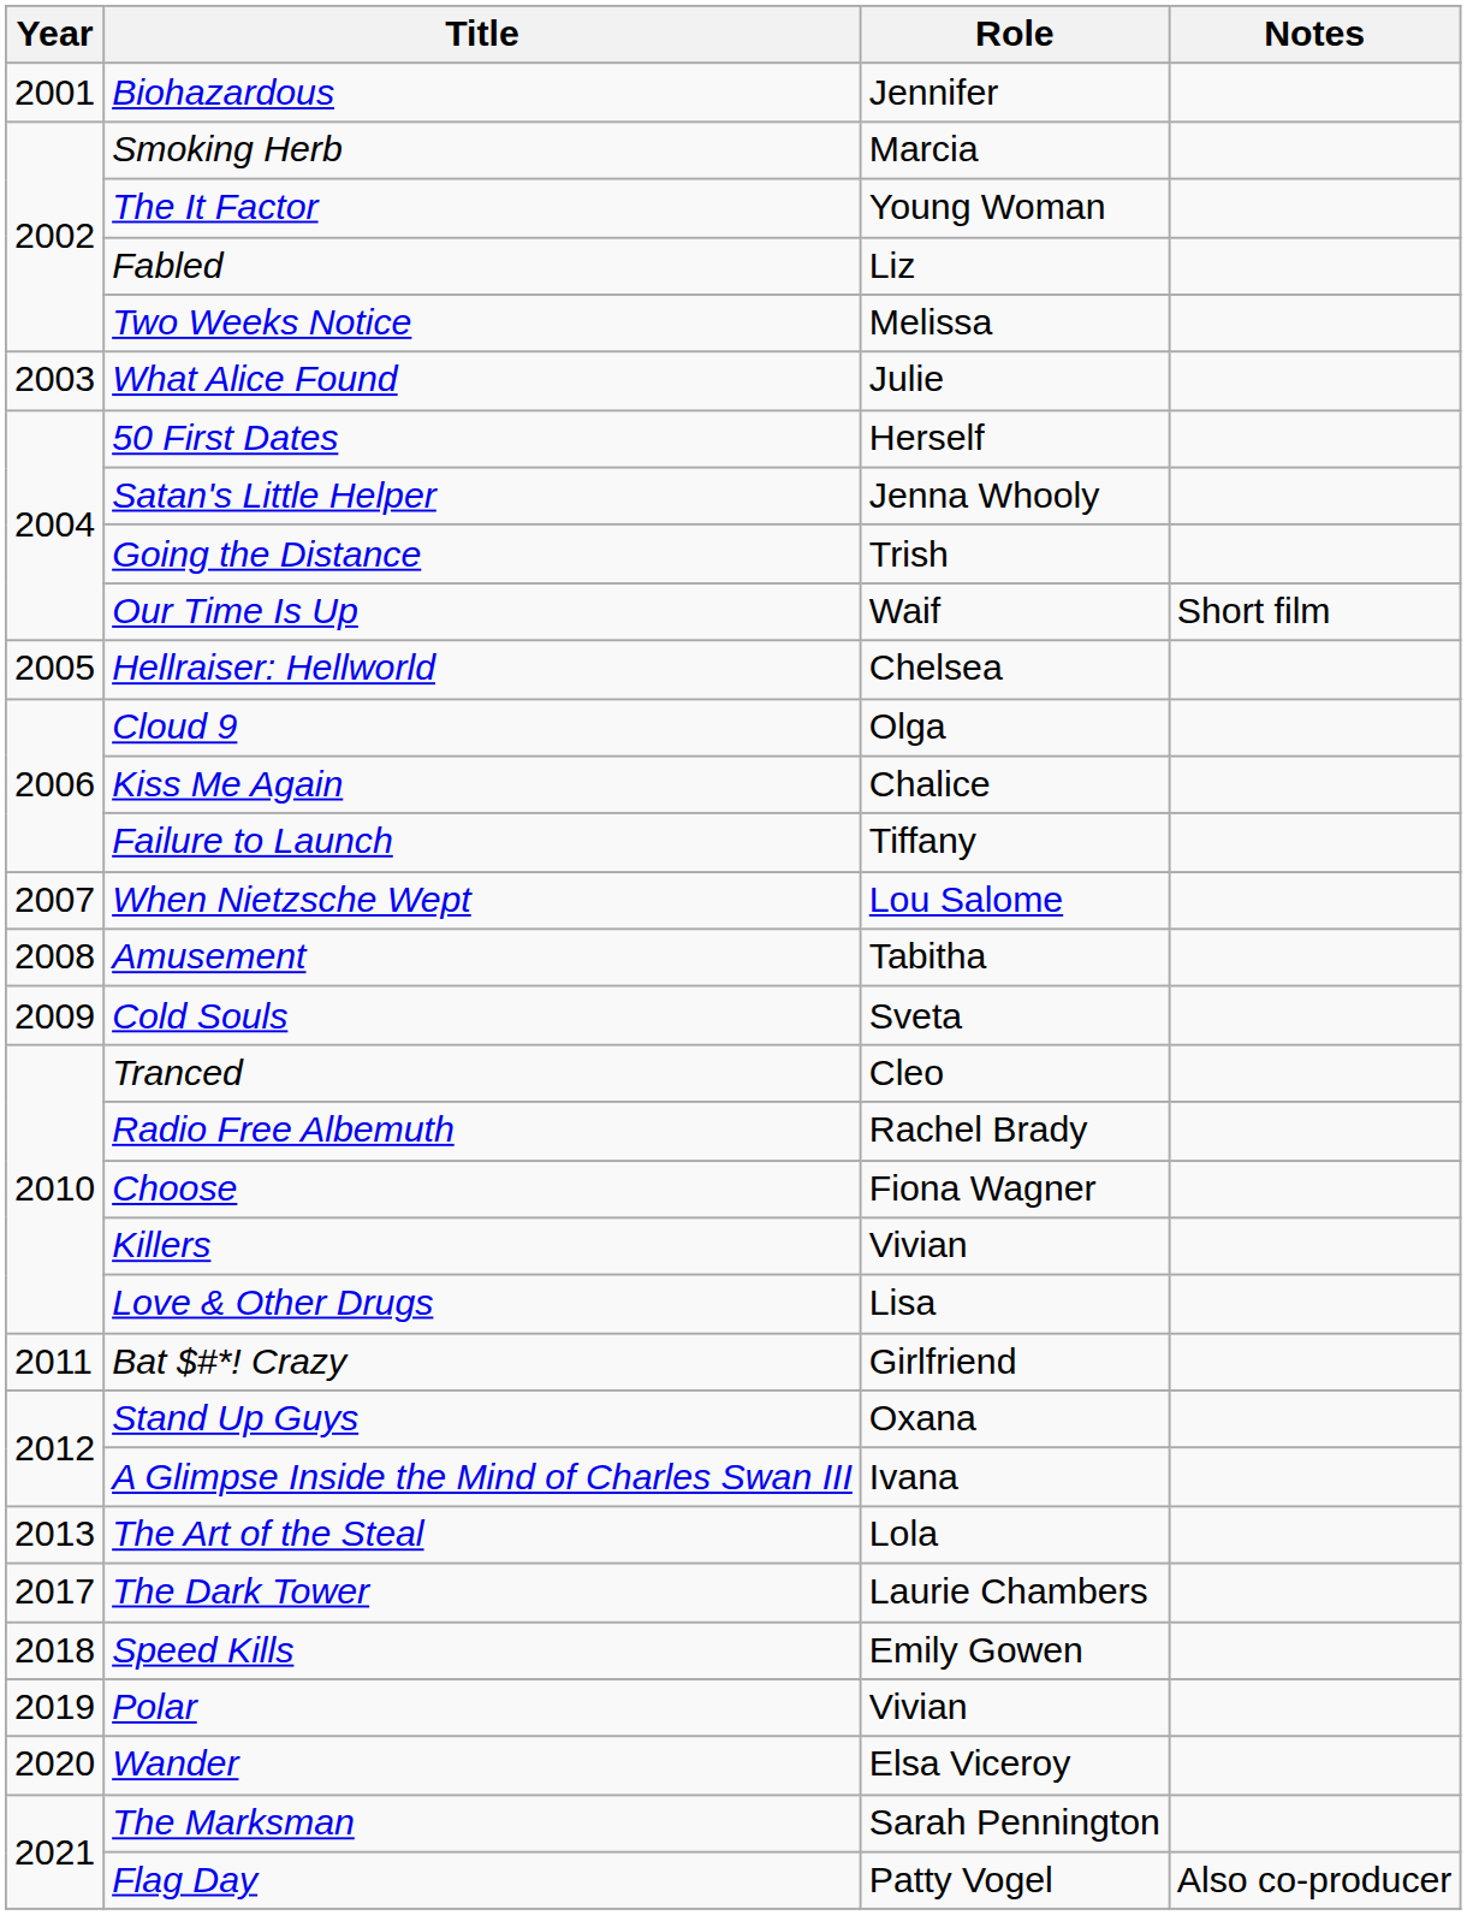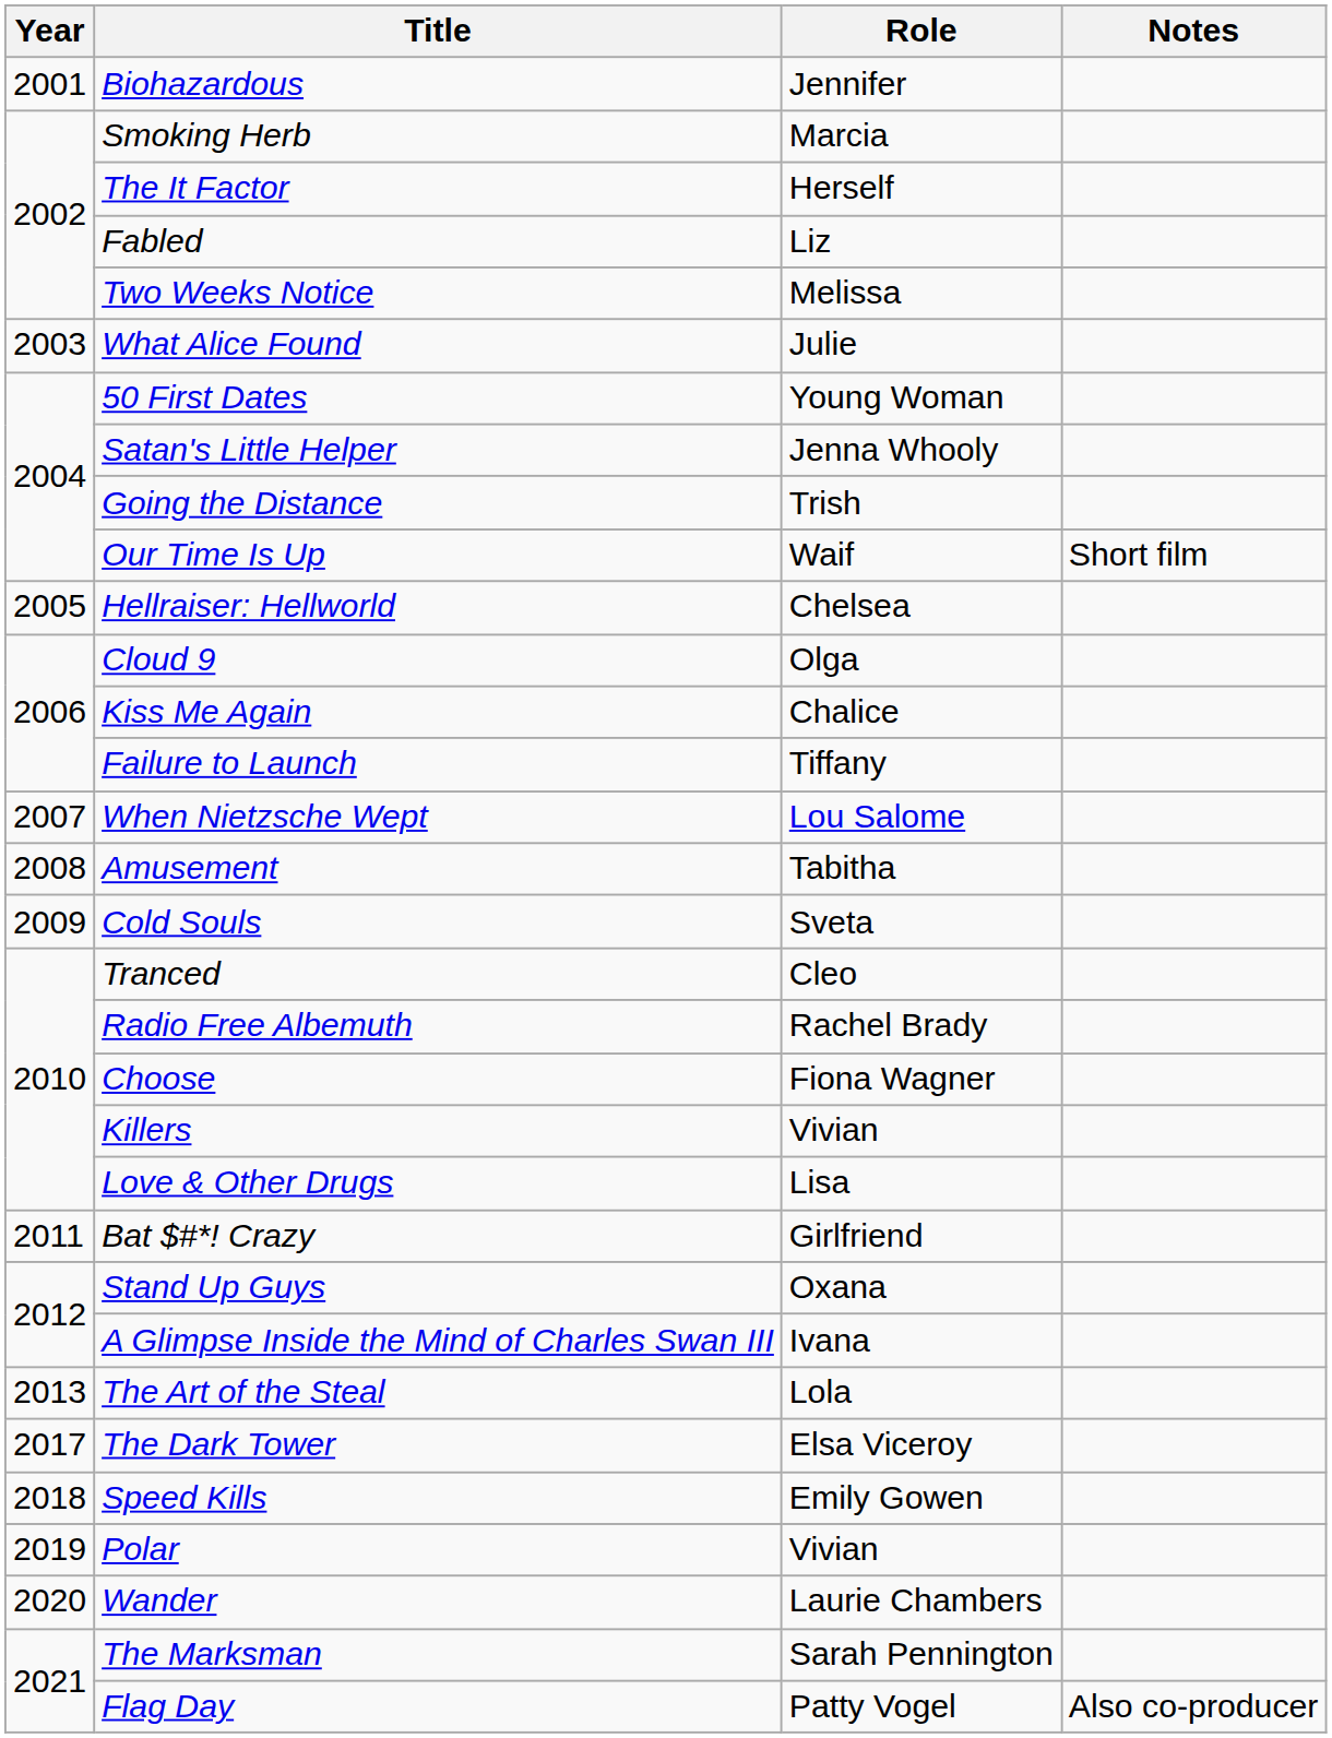 <table class="wikitable sortable">
 <tr>
 <th>Year</th>
 <th>Title</th>
 <th>Role</th>
 <th class="unsortable">Notes</th>
 </tr>
 <tr>
 <td>2001</td>
 <td><em><a href='#'>Biohazardous</a></em></td>
 <td>Jennifer</td>
 <td></td>
 </tr>
 <tr>
 <td rowspan="4">2002</td>
 <td><em>Smoking Herb</em></td>
 <td>Marcia</td>
 <td></td>
 </tr>
 <tr>
 <td data-sort-value="It Factor, The"><em><a href='#'>The It Factor</a></em></td>
-<td>Young Woman</td>
+<td>Herself</td>
 <td></td>
 </tr>
 <tr>
 <td><em>Fabled</em></td>
 <td>Liz</td>
 <td></td>
 </tr>
 <tr>
 <td><em><a href='#'>Two Weeks Notice</a></em></td>
 <td>Melissa</td>
 <td></td>
 </tr>
 <tr>
 <td>2003</td>
 <td><em><a href='#'>What Alice Found</a></em></td>
 <td>Julie</td>
 <td></td>
 </tr>
 <tr>
 <td rowspan="4">2004</td>
 <td><em><a href='#'>50 First Dates</a></em></td>
-<td>Herself</td>
+<td>Young Woman</td>
 <td></td>
 </tr>
 <tr>
 <td><em><a href='#'>Satan's Little Helper</a></em></td>
 <td>Jenna Whooly</td>
 <td></td>
 </tr>
 <tr>
 <td><em><a href='#'>Going the Distance</a></em></td>
 <td>Trish</td>
 <td></td>
 </tr>
 <tr>
 <td><em><a href='#'>Our Time Is Up</a></em></td>
 <td>Waif</td>
 <td>Short film</td>
 </tr>
 <tr>
 <td>2005</td>
 <td><em><a href='#'>Hellraiser: Hellworld</a></em></td>
 <td>Chelsea</td>
 <td></td>
 </tr>
 <tr>
 <td rowspan="3">2006</td>
 <td><em><a href='#'>Cloud 9</a></em></td>
 <td>Olga</td>
 <td></td>
 </tr>
 <tr>
 <td><em><a href='#'>Kiss Me Again</a></em></td>
 <td>Chalice</td>
 <td></td>
 </tr>
 <tr>
 <td><em><a href='#'>Failure to Launch</a></em></td>
 <td>Tiffany</td>
 <td></td>
 </tr>
 <tr>
 <td>2007</td>
 <td><em><a href='#'>When Nietzsche Wept</a></em></td>
 <td><a href='#'>Lou Salome</a></td>
 <td></td>
 </tr>
 <tr>
 <td>2008</td>
 <td><em><a href='#'>Amusement</a></em></td>
 <td>Tabitha</td>
 <td></td>
 </tr>
 <tr>
 <td>2009</td>
 <td><em><a href='#'>Cold Souls</a></em></td>
 <td>Sveta</td>
 <td></td>
 </tr>
 <tr>
 <td rowspan="5">2010</td>
 <td><em>Tranced</em></td>
 <td>Cleo</td>
 <td></td>
 </tr>
 <tr>
 <td><em><a href='#'>Radio Free Albemuth</a></em></td>
 <td>Rachel Brady</td>
 <td></td>
 </tr>
 <tr>
 <td><em><a href='#'>Choose</a></em></td>
 <td>Fiona Wagner</td>
 <td></td>
 </tr>
 <tr>
 <td><em><a href='#'>Killers</a></em></td>
 <td>Vivian</td>
 <td></td>
 </tr>
 <tr>
 <td><em><a href='#'>Love & Other Drugs</a></em></td>
 <td>Lisa</td>
 <td></td>
 </tr>
 <tr>
 <td>2011</td>
 <td><em>Bat $#*! Crazy</em></td>
 <td>Girlfriend</td>
 <td></td>
 </tr>
 <tr>
 <td rowspan="2">2012</td>
 <td><em><a href='#'>Stand Up Guys</a></em></td>
 <td>Oxana</td>
 <td></td>
 </tr>
 <tr>
 <td data-sort-value="Glimpse Inside the Mind of Charles Swan III, A"><em><a href='#'>A Glimpse Inside the Mind of Charles Swan III</a></em></td>
 <td>Ivana</td>
 <td></td>
 </tr>
 <tr>
 <td>2013</td>
 <td data-sort-value="Art of the Steal, The"><em><a href='#'>The Art of the Steal</a></em></td>
 <td>Lola</td>
 <td></td>
 </tr>
 <tr>
 <td>2017</td>
 <td data-sort-value="Dark Tower, The"><em><a href='#'>The Dark Tower</a></em></td>
-<td>Laurie Chambers</td>
+<td>Elsa Viceroy</td>
 <td></td>
 </tr>
 <tr>
 <td>2018</td>
 <td><em><a href='#'>Speed Kills</a></em></td>
 <td>Emily Gowen</td>
 <td></td>
 </tr>
 <tr>
 <td>2019</td>
 <td><em><a href='#'>Polar</a></em></td>
 <td>Vivian</td>
 <td></td>
 </tr>
 <tr>
 <td>2020</td>
 <td><em><a href='#'>Wander</a></em></td>
-<td>Elsa Viceroy</td>
+<td>Laurie Chambers</td>
 <td></td>
 </tr>
 <tr>
 <td rowspan="2">2021</td>
 <td data-sort-value="Marksman, The"><em><a href='#'>The Marksman</a></em></td>
 <td>Sarah Pennington</td>
 <td></td>
 </tr>
 <tr>
 <td><em><a href='#'>Flag Day</a></em></td>
 <td>Patty Vogel</td>
 <td>Also co-producer</td>
 </tr>
 </table>
